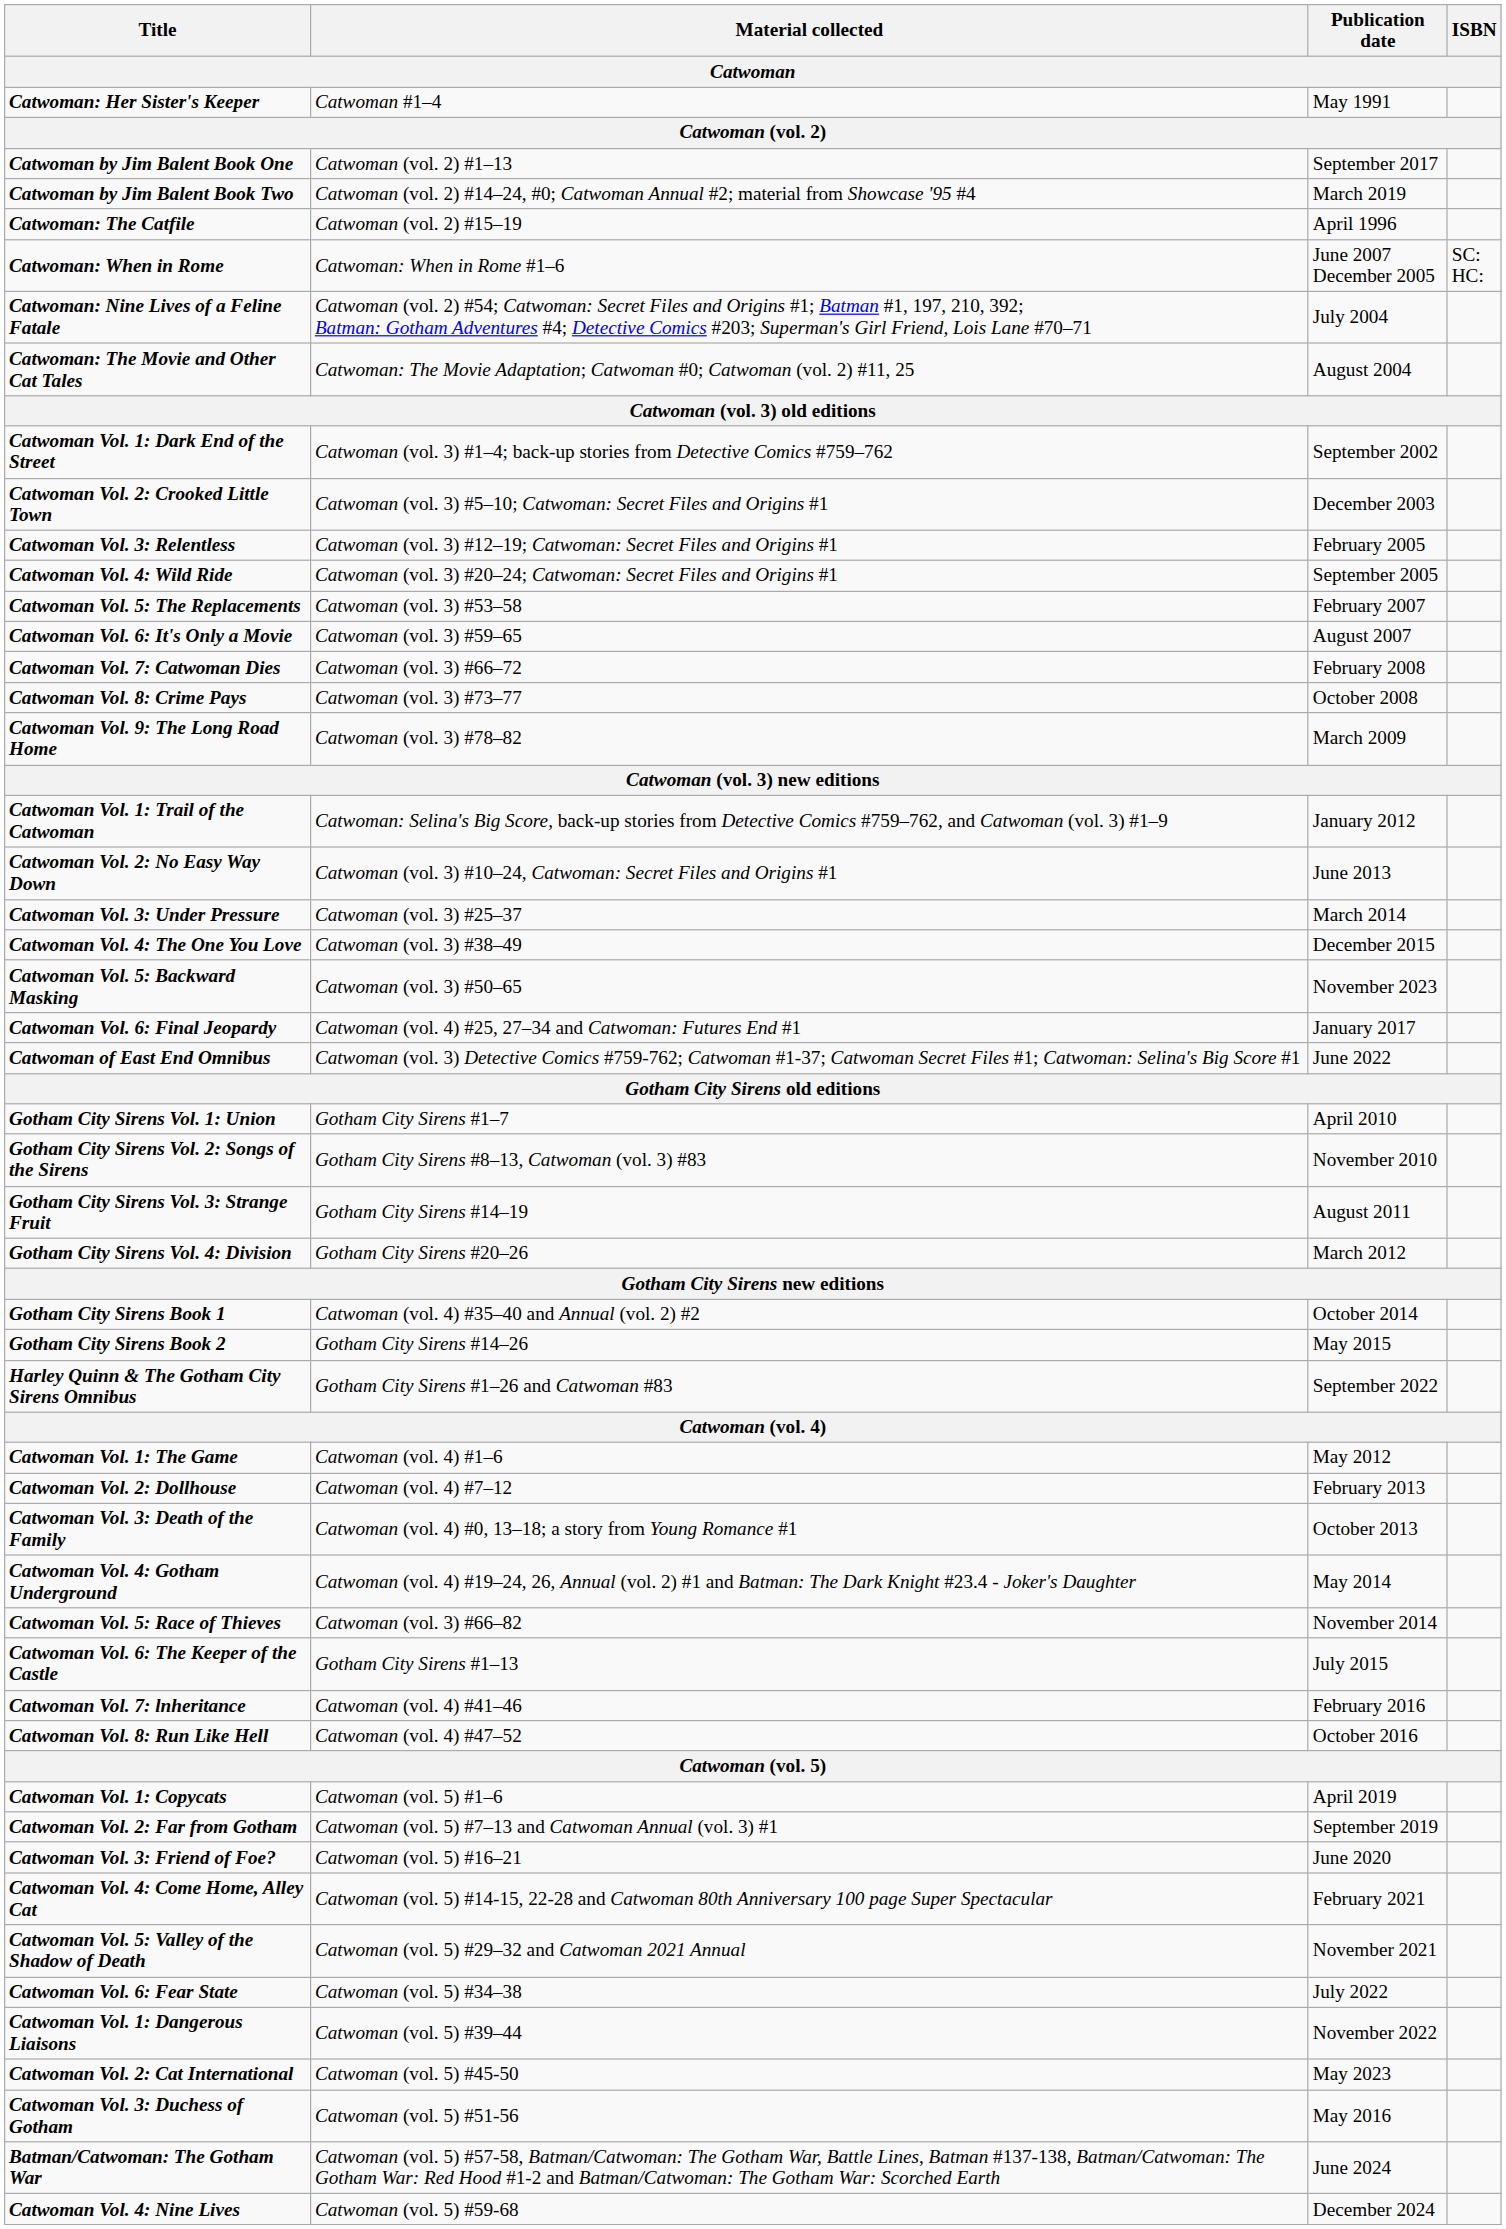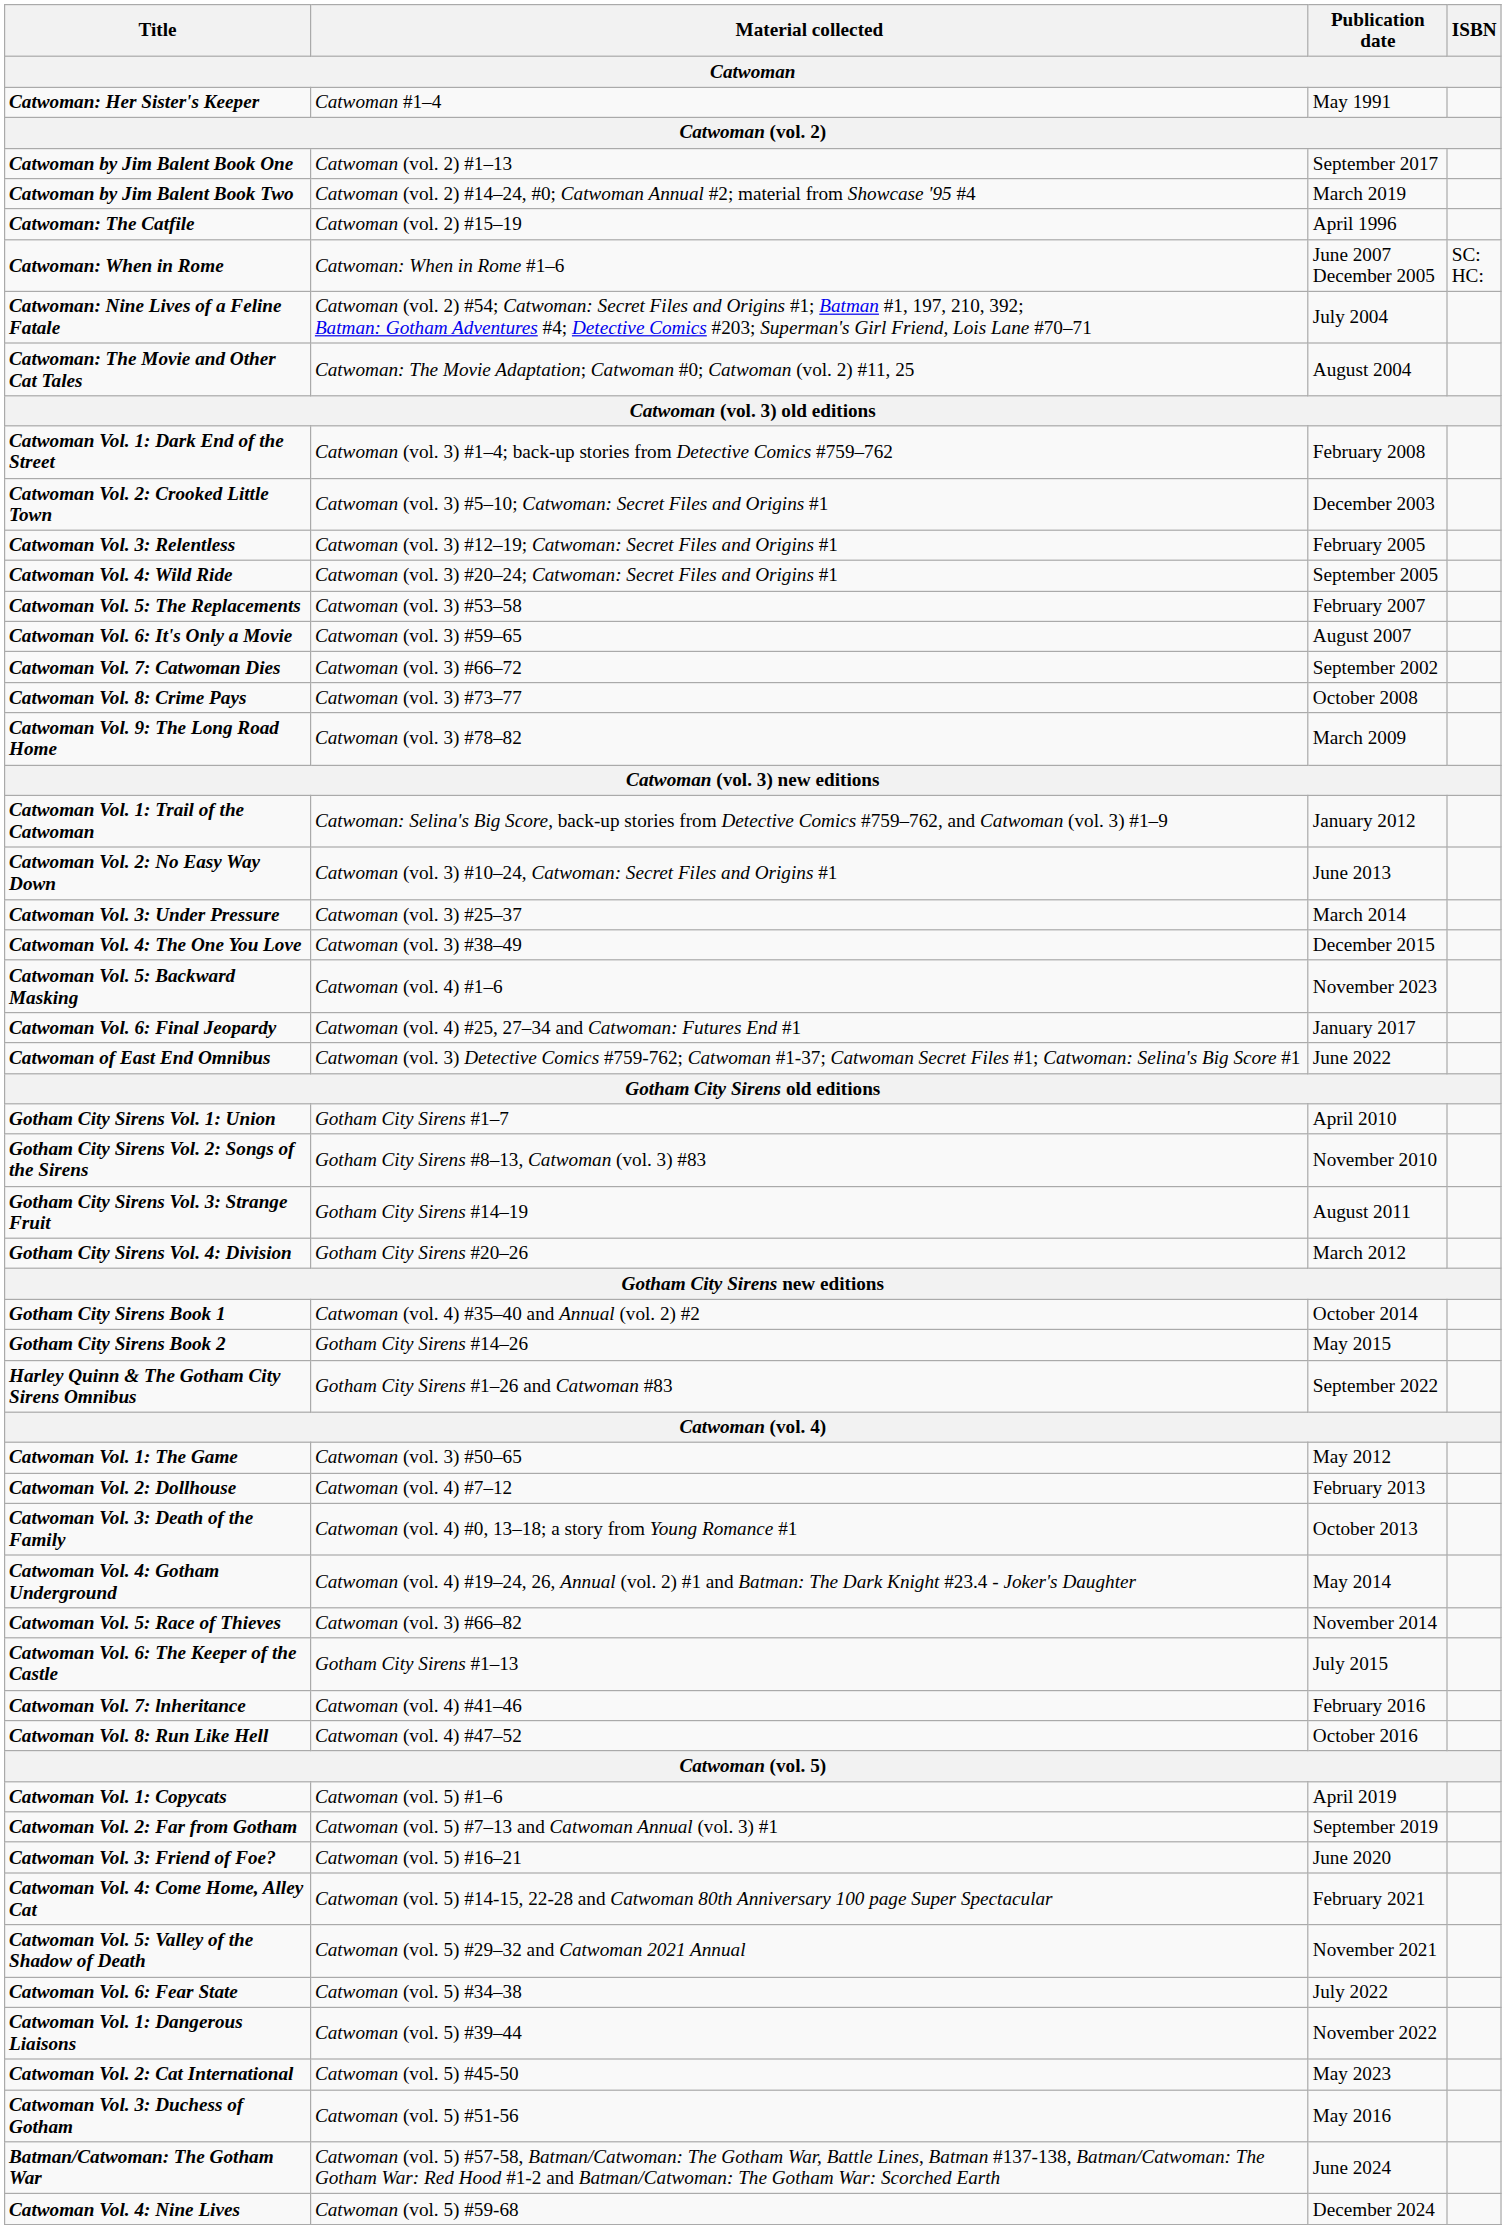 <table class="wikitable">
 <tr>
 <th>Title</th>
 <th>Material collected</th>
 <th>Publication date</th>
 <th>ISBN</th>
 </tr>
 <tr>
 <th colspan="4"><em>Catwoman</em></th>
 </tr>
 <tr>
 <td><strong><em>Catwoman: Her Sister's Keeper</em></strong></td>
 <td><em>Catwoman</em> #1–4</td>
 <td>May 1991</td>
 <td></td>
 </tr>
 <tr>
 <th colspan="5"><em>Catwoman</em> (vol. 2)</th>
 </tr>
 <tr>
 <td><strong><em>Catwoman by Jim Balent Book One</em></strong></td>
 <td><em>Catwoman</em> (vol. 2) #1–13</td>
 <td>September 2017</td>
 <td></td>
 </tr>
 <tr>
 <td><strong><em>Catwoman by Jim Balent Book Two</em></strong></td>
 <td><em>Catwoman</em> (vol. 2)  #14–24, #0; <em>Catwoman Annual</em> #2; material from <em>Showcase '95</em> #4</td>
 <td>March 2019</td>
 <td></td>
 </tr>
 <tr>
 <td><strong><em>Catwoman: The Catfile</em></strong></td>
 <td><em>Catwoman</em> (vol. 2) #15–19</td>
 <td>April 1996</td>
 <td></td>
 </tr>
 <tr>
 <td><strong><em>Catwoman: When in Rome</em></strong></td>
 <td><em>Catwoman: When in Rome</em> #1–6</td>
 <td>June 2007<br>December 2005</td>
 <td style=white-space:nowrap>SC: <br>HC: </td>
 </tr>
 <tr>
 <td><strong><em>Catwoman: Nine Lives of a Feline Fatale</em></strong></td>
 <td><em>Catwoman</em> (vol. 2) #54; <em>Catwoman: Secret Files and Origins</em> #1; <em><a href='#'>Batman</a></em> #1, 197, 210, 392; <br><em><a href='#'>Batman: Gotham Adventures</a></em> #4; <em><a href='#'>Detective Comics</a></em> #203; <em>Superman's Girl Friend, Lois Lane</em> #70–71</td>
 <td>July 2004</td>
 <td></td>
 </tr>
 <tr>
 <td><strong><em>Catwoman: The Movie and Other Cat Tales</em></strong></td>
 <td><em>Catwoman: The Movie Adaptation</em>; <em>Catwoman</em> #0; <em>Catwoman</em> (vol. 2) #11, 25</td>
 <td>August 2004</td>
 <td></td>
 </tr>
 <tr>
 <th colspan="4"><em>Catwoman</em> (vol. 3) old editions</th>
 </tr>
 <tr>
 <td><strong><em>Catwoman Vol. 1: Dark End of the Street</em></strong></td>
 <td><em>Catwoman</em> (vol. 3) #1–4; back-up stories from <em>Detective Comics</em> #759–762</td>
-<td style=white-space:nowrap>September 2002</td>
+<td>February 2008</td>
 <td></td>
 </tr>
 <tr>
 <td><strong><em>Catwoman Vol. 2: Crooked Little Town</em></strong></td>
 <td><em>Catwoman</em> (vol. 3) #5–10; <em>Catwoman: Secret Files and Origins</em> #1</td>
 <td>December 2003</td>
 <td></td>
 </tr>
 <tr>
 <td><strong><em>Catwoman Vol. 3: Relentless</em></strong></td>
 <td><em>Catwoman</em> (vol. 3) #12–19; <em>Catwoman: Secret Files and Origins</em> #1</td>
 <td>February 2005</td>
 <td></td>
 </tr>
 <tr>
 <td><strong><em>Catwoman Vol. 4: Wild Ride</em></strong></td>
 <td><em>Catwoman</em> (vol. 3) #20–24; <em>Catwoman: Secret Files and Origins</em> #1</td>
 <td>September 2005</td>
 <td></td>
 </tr>
 <tr>
 <td><strong><em>Catwoman Vol. 5: The Replacements</em></strong></td>
 <td><em>Catwoman</em> (vol. 3) #53–58</td>
 <td>February 2007</td>
 <td></td>
 </tr>
 <tr>
 <td><strong><em>Catwoman Vol. 6: It's Only a Movie</em></strong></td>
 <td><em>Catwoman</em> (vol. 3) #59–65</td>
 <td>August 2007</td>
 <td></td>
 </tr>
 <tr>
 <td><strong><em>Catwoman Vol. 7: Catwoman Dies</em></strong></td>
 <td><em>Catwoman</em> (vol. 3) #66–72</td>
-<td>February 2008</td>
+<td style=white-space:nowrap>September 2002</td>
 <td></td>
 </tr>
 <tr>
 <td><strong><em>Catwoman Vol. 8: Crime Pays</em></strong></td>
 <td><em>Catwoman</em> (vol. 3) #73–77</td>
 <td>October 2008</td>
 <td></td>
 </tr>
 <tr>
 <td><strong><em>Catwoman Vol. 9: The Long Road Home</em></strong></td>
 <td><em>Catwoman</em> (vol. 3) #78–82</td>
 <td>March 2009</td>
 <td></td>
 </tr>
 <tr>
 <th colspan="4"><em>Catwoman</em> (vol. 3) new editions</th>
 </tr>
 <tr>
 <td><strong><em>Catwoman Vol. 1: Trail of the Catwoman</em></strong></td>
 <td><em>Catwoman: Selina's Big Score</em>, back-up stories from <em>Detective Comics</em> #759–762, and <em>Catwoman</em> (vol. 3) #1–9</td>
 <td>January 2012</td>
 <td></td>
 </tr>
 <tr>
 <td><strong><em>Catwoman Vol. 2: No Easy Way Down</em></strong></td>
 <td><em>Catwoman</em> (vol. 3) #10–24, <em>Catwoman: Secret Files and Origins</em> #1</td>
 <td>June 2013</td>
 <td></td>
 </tr>
 <tr>
 <td><strong><em>Catwoman Vol. 3: Under Pressure</em></strong></td>
 <td><em>Catwoman</em> (vol. 3) #25–37</td>
 <td>March 2014</td>
 <td></td>
 </tr>
 <tr>
 <td><strong><em>Catwoman Vol. 4: The One You Love</em></strong></td>
 <td><em>Catwoman</em> (vol. 3) #38–49</td>
 <td>December 2015</td>
 <td></td>
 </tr>
 <tr>
 <td><strong><em>Catwoman Vol. 5: Backward Masking</em></strong></td>
-<td><em>Catwoman</em> (vol. 3) #50–65</td>
+<td><em>Catwoman</em> (vol. 4) #1–6</td>
 <td>November 2023</td>
 <td></td>
 </tr>
 <tr>
 <td><strong><em>Catwoman Vol. 6: Final Jeopardy</em></strong></td>
 <td><em>Catwoman</em> (vol. 4) #25, 27–34 and <em>Catwoman: Futures End</em> #1</td>
 <td>January 2017</td>
 <td></td>
 </tr>
 <tr>
 <td><strong><em>Catwoman of East End Omnibus</em></strong></td>
 <td><em>Catwoman</em> (vol. 3) <em>Detective Comics</em> #759-762; <em>Catwoman</em> #1-37; <em>Catwoman Secret Files</em> #1; <em>Catwoman: Selina's Big Score</em> #1</td>
 <td>June 2022</td>
 <td></td>
 </tr>
 <tr>
 <th colspan="4"><em>Gotham City Sirens</em> old editions</th>
 </tr>
 <tr>
 <td><strong><em>Gotham City Sirens Vol. 1: Union</em></strong></td>
 <td><em>Gotham City Sirens</em> #1–7</td>
 <td>April 2010</td>
 <td></td>
 </tr>
 <tr>
 <td><strong><em>Gotham City Sirens Vol. 2: Songs of the Sirens</em></strong></td>
 <td><em>Gotham City Sirens</em> #8–13, <em>Catwoman</em> (vol. 3) #83</td>
 <td>November 2010</td>
 <td></td>
 </tr>
 <tr>
 <td><strong><em>Gotham City Sirens Vol. 3: Strange Fruit</em></strong></td>
 <td><em>Gotham City Sirens</em> #14–19</td>
 <td>August 2011</td>
 <td></td>
 </tr>
 <tr>
 <td><strong><em>Gotham City Sirens Vol. 4: Division</em></strong></td>
 <td><em>Gotham City Sirens</em> #20–26</td>
 <td>March 2012</td>
 <td></td>
 </tr>
 <tr>
 <th colspan="4"><em>Gotham City Sirens</em> new editions</th>
 </tr>
 <tr>
 <td><strong><em>Gotham City Sirens Book 1</em></strong></td>
 <td><em>Catwoman</em> (vol. 4) #35–40 and <em>Annual</em> (vol. 2) #2</td>
 <td>October 2014</td>
 <td></td>
 </tr>
 <tr>
 <td><strong><em>Gotham City Sirens Book 2</em></strong></td>
 <td><em>Gotham City Sirens</em> #14–26</td>
 <td>May 2015</td>
 <td></td>
 </tr>
 <tr>
 <td><strong><em>Harley Quinn & The Gotham City Sirens Omnibus</em></strong></td>
 <td><em>Gotham City Sirens</em> #1–26 and <em>Catwoman</em> #83</td>
 <td>September 2022</td>
 <td></td>
 </tr>
 <tr>
 <th colspan="4"><em>Catwoman</em> (vol. 4)</th>
 </tr>
 <tr>
 <td><strong><em>Catwoman Vol. 1: The Game</em></strong></td>
-<td><em>Catwoman</em> (vol. 4) #1–6</td>
+<td><em>Catwoman</em> (vol. 3) #50–65</td>
 <td>May 2012</td>
 <td></td>
 </tr>
 <tr>
 <td><strong><em>Catwoman Vol. 2: Dollhouse</em></strong></td>
 <td><em>Catwoman</em> (vol. 4) #7–12</td>
 <td>February 2013</td>
 <td></td>
 </tr>
 <tr>
 <td><strong><em>Catwoman Vol. 3: Death of the Family</em></strong></td>
 <td><em>Catwoman</em> (vol. 4) #0, 13–18; a story from <em>Young Romance</em> #1</td>
 <td>October 2013</td>
 <td></td>
 </tr>
 <tr>
 <td><strong><em>Catwoman Vol. 4: Gotham Underground</em></strong></td>
 <td><em>Catwoman</em> (vol. 4) #19–24, 26, <em>Annual</em> (vol. 2) #1 and <em>Batman: The Dark Knight</em> #23.4 - <em>Joker's Daughter</em></td>
 <td>May 2014</td>
 <td></td>
 </tr>
 <tr>
 <td><strong><em>Catwoman Vol. 5: Race of Thieves</em></strong></td>
 <td><em>Catwoman</em> (vol. 3) #66–82</td>
 <td>November 2014</td>
 <td></td>
 </tr>
 <tr>
 <td><strong><em>Catwoman Vol. 6: The Keeper of the Castle</em></strong></td>
 <td><em>Gotham City Sirens</em> #1–13</td>
 <td>July 2015</td>
 <td></td>
 </tr>
 <tr>
 <td><strong><em>Catwoman Vol. 7: lnheritance</em></strong></td>
 <td><em>Catwoman</em> (vol. 4) #41–46</td>
 <td>February 2016</td>
 <td></td>
 </tr>
 <tr>
 <td><strong><em>Catwoman Vol. 8: Run Like Hell</em></strong></td>
 <td><em>Catwoman</em> (vol. 4) #47–52</td>
 <td>October 2016</td>
 <td></td>
 </tr>
 <tr>
 <th colspan="4"><em>Catwoman</em> (vol. 5)</th>
 </tr>
 <tr>
 <td><strong><em>Catwoman Vol. 1: Copycats</em></strong></td>
 <td><em>Catwoman</em> (vol. 5) #1–6</td>
 <td>April 2019</td>
 <td></td>
 </tr>
 <tr>
 <td><strong><em>Catwoman Vol. 2: Far from Gotham</em></strong></td>
 <td><em>Catwoman</em> (vol. 5) #7–13 and <em>Catwoman Annual</em> (vol. 3) #1</td>
 <td>September 2019</td>
 <td></td>
 </tr>
 <tr>
 <td><strong><em>Catwoman Vol. 3: Friend of Foe?</em></strong></td>
 <td><em>Catwoman</em> (vol. 5) #16–21</td>
 <td>June 2020</td>
 <td></td>
 </tr>
 <tr>
 <td><strong><em>Catwoman Vol. 4: Come Home, Alley Cat</em></strong></td>
 <td><em>Catwoman</em> (vol. 5) #14-15, 22-28 and <em>Catwoman 80th Anniversary 100 page Super Spectacular</em></td>
 <td>February 2021</td>
 <td></td>
 </tr>
 <tr>
 <td><strong><em>Catwoman Vol. 5: Valley of the Shadow of Death</em></strong></td>
 <td><em>Catwoman</em> (vol. 5) #29–32 and <em>Catwoman 2021 Annual</em></td>
 <td>November 2021</td>
 <td></td>
 </tr>
 <tr>
 <td><strong><em>Catwoman Vol. 6: Fear State</em></strong></td>
 <td><em>Catwoman</em> (vol. 5) #34–38</td>
 <td>July 2022</td>
 <td></td>
 </tr>
 <tr>
 <td><strong><em>Catwoman Vol. 1: Dangerous Liaisons</em></strong></td>
 <td><em>Catwoman</em> (vol. 5) #39–44</td>
 <td>November 2022</td>
 <td></td>
 </tr>
 <tr>
 <td><strong><em>Catwoman Vol. 2: Cat International</em></strong></td>
 <td><em>Catwoman</em> (vol. 5) #45-50</td>
 <td>May 2023</td>
 <td></td>
 </tr>
 <tr>
 <td><strong><em>Catwoman Vol. 3: Duchess of Gotham</em></strong></td>
 <td><em>Catwoman</em> (vol. 5) #51-56</td>
 <td>May 2016</td>
 <td></td>
 </tr>
 <tr>
 <td><strong><em>Batman/Catwoman: The Gotham War</em></strong></td>
 <td><em>Catwoman</em> (vol. 5) #57-58, <em>Batman/Catwoman: The Gotham War, Battle Lines</em>, <em>Batman</em> #137-138, <em>Batman/Catwoman: The Gotham War: Red Hood</em> #1-2 and <em>Batman/Catwoman: The Gotham War: Scorched Earth</em></td>
 <td>June 2024</td>
 <td></td>
 </tr>
 <tr>
 <td><strong><em>Catwoman Vol. 4: Nine Lives</em></strong></td>
 <td><em>Catwoman</em> (vol. 5) #59-68</td>
 <td>December 2024</td>
 <td></td>
 </tr>
 <tr>
 </tr>
 </table>
